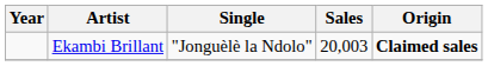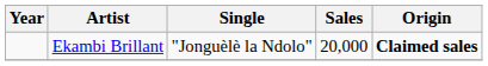 <table class="wikitable">
 <tr>
 <th>Year</th>
 <th>Artist</th>
 <th>Single</th>
 <th>Sales</th>
 <th>Origin</th>
 </tr>
 <tr>
 <td></td>
 <td><a href='#'>Ekambi Brillant</a></td>
 <td>"Jonguèlè la Ndolo"</td>
-<td>20,003</td>
+<td>20,000</td>
 <td><strong>Claimed sales</strong></td>
 </tr>
 <tr>
 </tr>
 </table>
